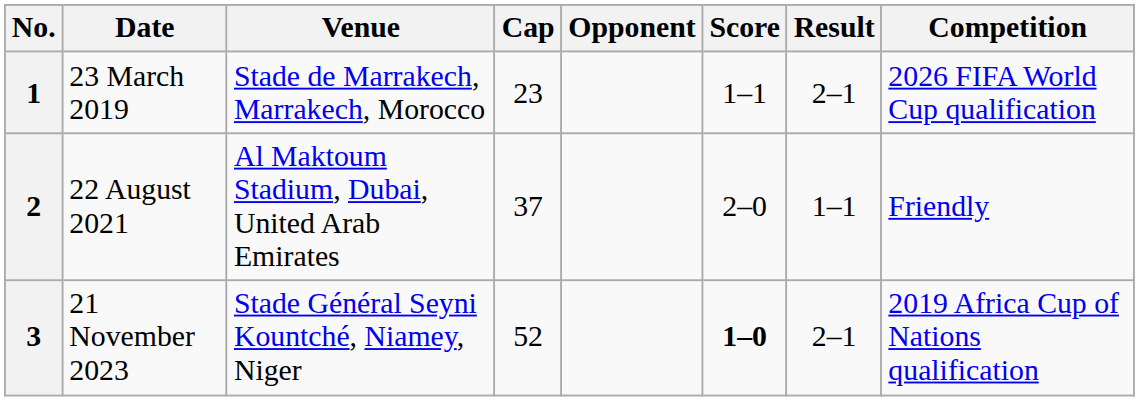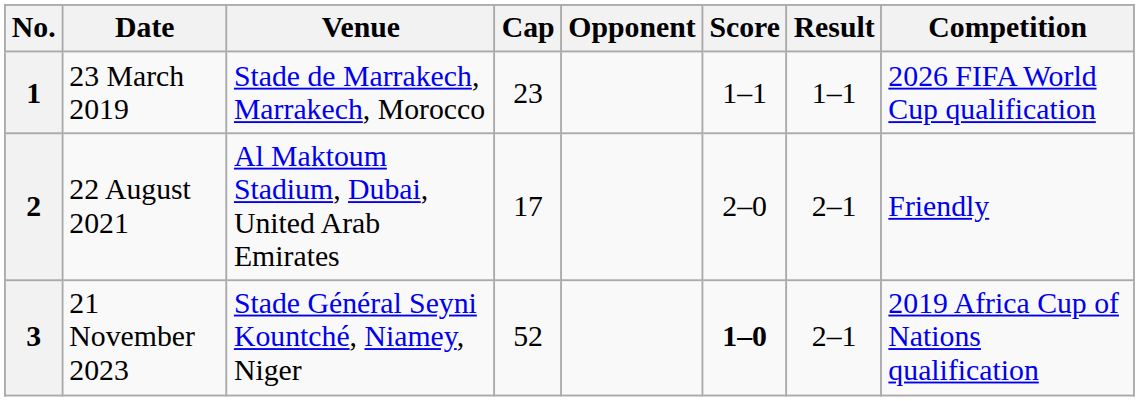 <table class="wikitable sortable plainrowheaders">
 <tr>
 <th scope=col>No.</th>
 <th scope=col data-sort-type=date>Date</th>
 <th scope=col>Venue</th>
 <th scope=col>Cap</th>
 <th scope=col>Opponent</th>
 <th scope=col>Score</th>
 <th scope=col>Result</th>
 <th scope=col>Competition</th>
 </tr>
 <tr>
 <th scope=row>1</th>
 <td>23 March 2019</td>
 <td><a href='#'>Stade de Marrakech</a>, <a href='#'>Marrakech</a>, Morocco</td>
 <td align=center>23</td>
 <td></td>
 <td align=center>1–1</td>
-<td align=center>2–1</td>
+<td align=center>1–1</td>
 <td><a href='#'>2026 FIFA World Cup qualification</a></td>
 </tr>
 <tr>
 <th scope=row>2</th>
 <td>22 August 2021</td>
 <td><a href='#'>Al Maktoum Stadium</a>, <a href='#'>Dubai</a>, United Arab Emirates</td>
-<td align=center>37</td>
+<td align=center>17</td>
 <td></td>
 <td align=center>2–0</td>
-<td align=center>1–1</td>
+<td align=center>2–1</td>
 <td><a href='#'>Friendly</a></td>
 </tr>
 <tr>
 <th scope=row>3</th>
 <td>21 November 2023</td>
 <td><a href='#'>Stade Général Seyni Kountché</a>, <a href='#'>Niamey</a>, Niger</td>
 <td align=center>52</td>
 <td></td>
 <td align=center><strong>1–0</strong></td>
 <td align=center>2–1</td>
 <td><a href='#'>2019 Africa Cup of Nations qualification</a></td>
 </tr>
 </table>
